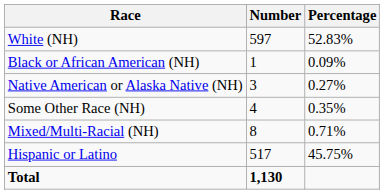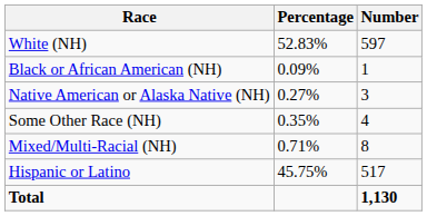 <table class="wikitable">
 <tr>
 <th>Race</th>
+<th>Percentage</th>
 <th>Number</th>
-<th>Percentage</th>
 </tr>
 <tr>
 <td><a href='#'>White</a> (NH)</td>
+<td>52.83%</td>
 <td>597</td>
-<td>52.83%</td>
 </tr>
 <tr>
 <td><a href='#'>Black or African American</a> (NH)</td>
+<td>0.09%</td>
 <td>1</td>
-<td>0.09%</td>
 </tr>
 <tr>
 <td><a href='#'>Native American</a> or <a href='#'>Alaska Native</a> (NH)</td>
+<td>0.27%</td>
 <td>3</td>
-<td>0.27%</td>
 </tr>
 <tr>
 <td>Some Other Race (NH)</td>
+<td>0.35%</td>
 <td>4</td>
-<td>0.35%</td>
 </tr>
 <tr>
 <td><a href='#'>Mixed/Multi-Racial</a> (NH)</td>
+<td>0.71%</td>
 <td>8</td>
-<td>0.71%</td>
 </tr>
 <tr>
 <td><a href='#'>Hispanic or Latino</a></td>
+<td>45.75%</td>
 <td>517</td>
-<td>45.75%</td>
 </tr>
 <tr>
 <td><strong>Total</strong></td>
+<td></td>
 <td><strong>1,130</strong></td>
-<td></td>
 </tr>
 </table>
